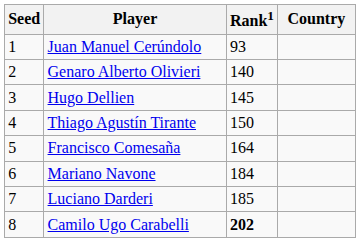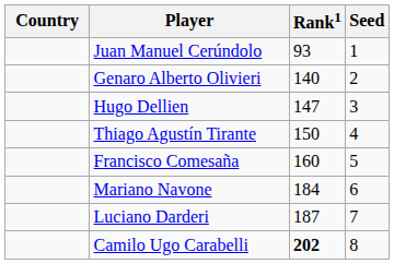 <table class="sortable wikitable">
 <tr>
-<th>Seed</th>
+<th width="70">Country</th>
 <th width="175">Player</th>
 <th>Rank<sup>1</sup></th>
-<th width="70">Country</th>
+<th>Seed</th>
 </tr>
 <tr>
-<td>1</td>
+<td></td>
 <td><a href='#'>Juan Manuel Cerúndolo</a></td>
 <td>93</td>
-<td></td>
+<td>1</td>
 </tr>
 <tr>
-<td>2</td>
+<td></td>
 <td><a href='#'>Genaro Alberto Olivieri</a></td>
 <td>140</td>
-<td></td>
+<td>2</td>
 </tr>
 <tr>
+<td></td>
+<td><a href='#'>Hugo Dellien</a></td>
+<td>147</td>
 <td>3</td>
-<td><a href='#'>Hugo Dellien</a></td>
-<td>145</td>
-<td></td>
 </tr>
 <tr>
-<td>4</td>
+<td></td>
 <td><a href='#'>Thiago Agustín Tirante</a></td>
 <td>150</td>
-<td></td>
+<td>4</td>
 </tr>
 <tr>
+<td></td>
+<td><a href='#'>Francisco Comesaña</a></td>
+<td>160</td>
 <td>5</td>
-<td><a href='#'>Francisco Comesaña</a></td>
-<td>164</td>
-<td></td>
 </tr>
 <tr>
-<td>6</td>
+<td></td>
 <td><a href='#'>Mariano Navone</a></td>
 <td>184</td>
-<td></td>
+<td>6</td>
 </tr>
 <tr>
+<td></td>
+<td><a href='#'>Luciano Darderi</a></td>
+<td>187</td>
 <td>7</td>
-<td><a href='#'>Luciano Darderi</a></td>
-<td>185</td>
-<td></td>
 </tr>
 <tr>
-<td>8</td>
+<td></td>
 <td><a href='#'>Camilo Ugo Carabelli</a></td>
 <td><strong>202</strong></td>
-<td></td>
+<td>8</td>
 </tr>
 </table>
